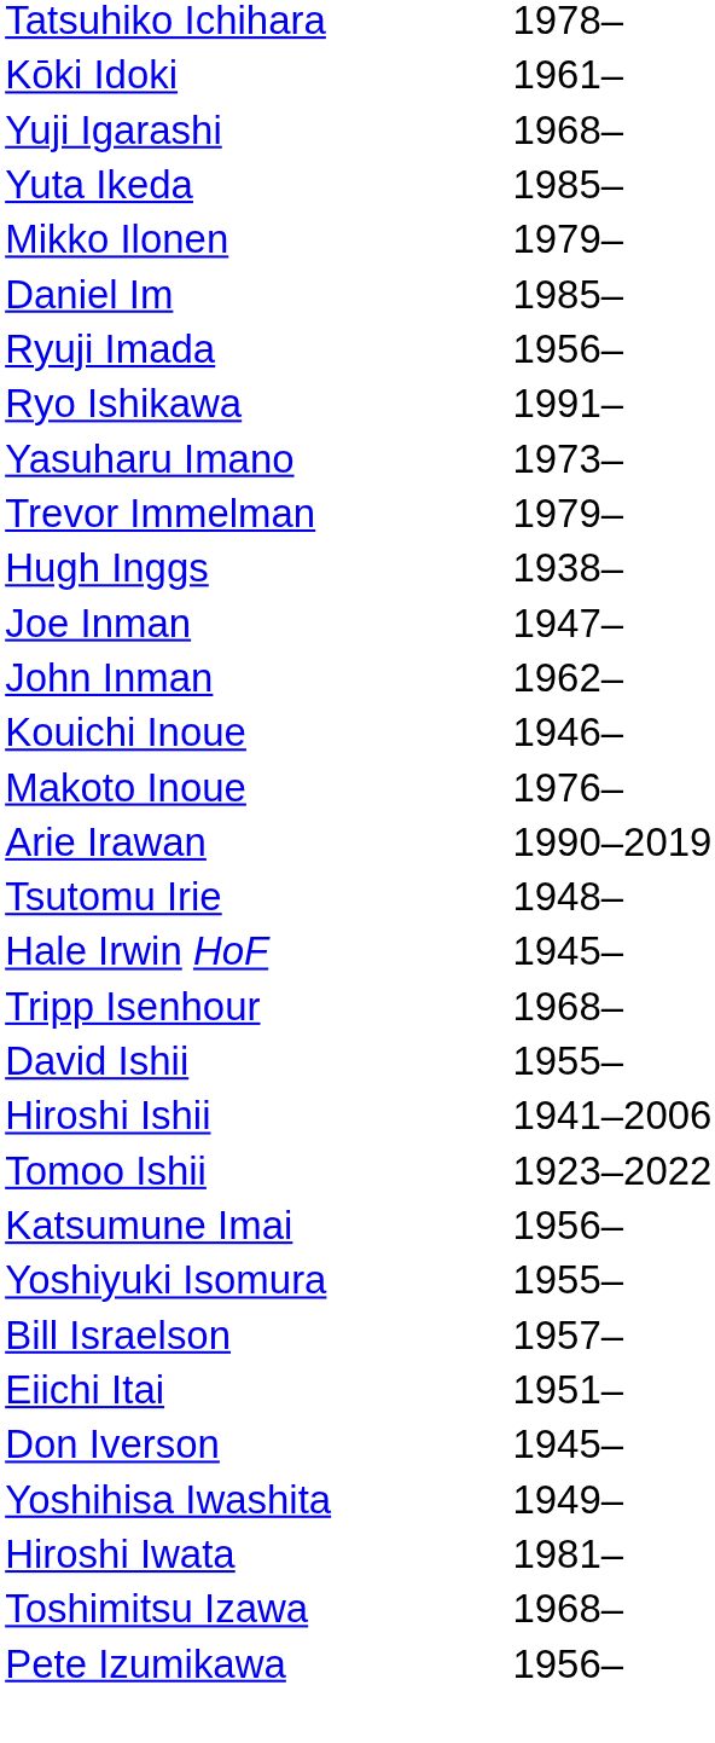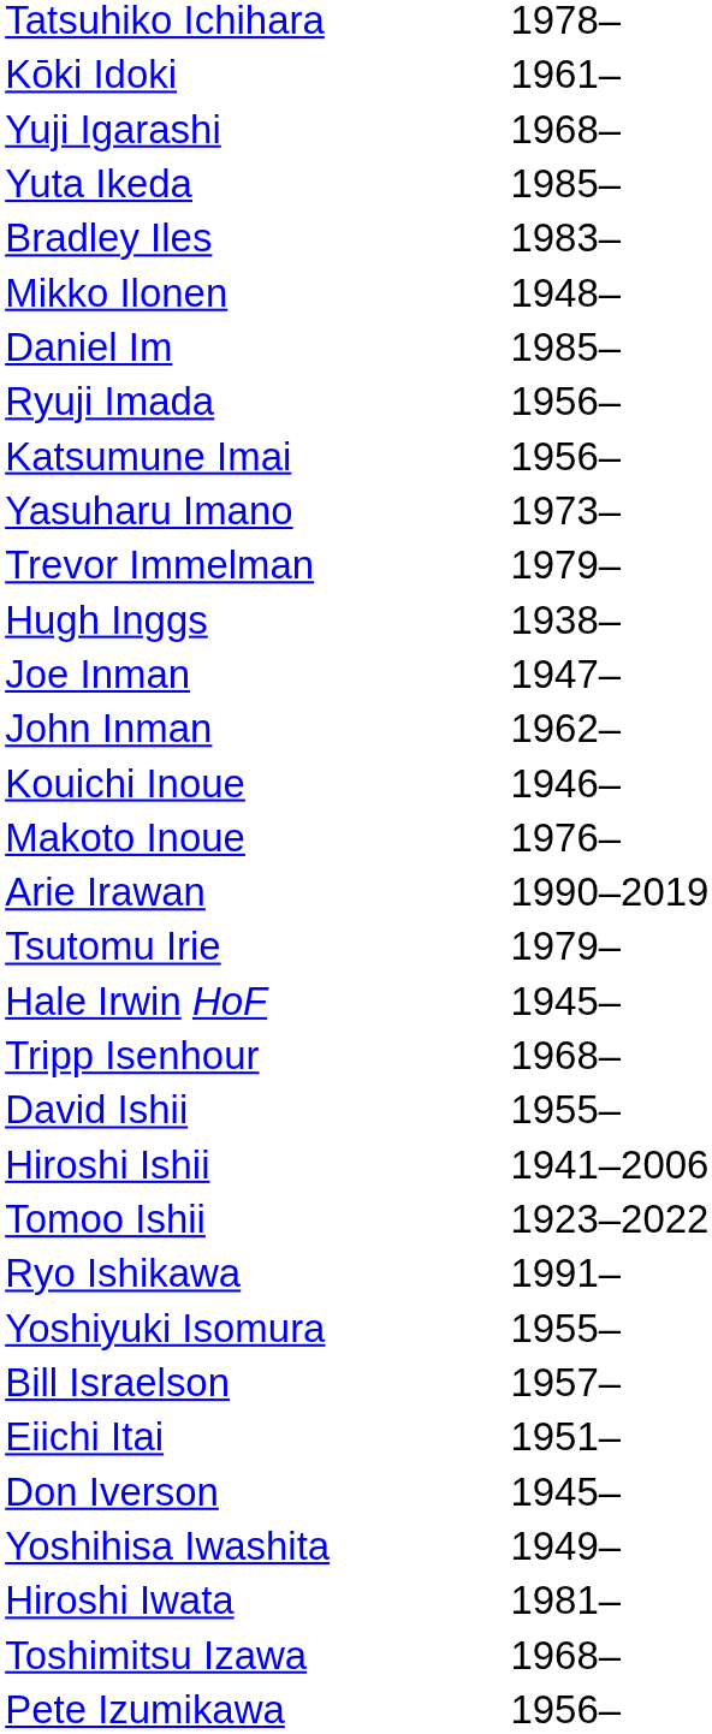 <table>
 <tr>
 <td style="width:200px"> <a href='#'>Tatsuhiko Ichihara</a></td>
 <td>1978–</td>
 </tr>
 <tr>
 <td> <a href='#'>Kōki Idoki</a></td>
 <td>1961–</td>
 </tr>
 <tr>
 <td> <a href='#'>Yuji Igarashi</a></td>
 <td>1968–</td>
 </tr>
 <tr>
 <td> <a href='#'>Yuta Ikeda</a></td>
 <td>1985–</td>
 </tr>
 <tr>
+<td> <a href='#'>Bradley Iles</a></td>
+<td>1983–</td>
+</tr>
+<tr>
 <td> <a href='#'>Mikko Ilonen</a></td>
-<td>1979–</td>
+<td>1948–</td>
 </tr>
 <tr>
 <td> <a href='#'>Daniel Im</a></td>
 <td>1985–</td>
 </tr>
 <tr>
 <td> <a href='#'>Ryuji Imada</a></td>
 <td>1956–</td>
 </tr>
 <tr>
-<td> <a href='#'>Ryo Ishikawa</a></td>
-<td>1991–</td>
+<td> <a href='#'>Katsumune Imai</a></td>
+<td>1956–</td>
 </tr>
 <tr>
 <td> <a href='#'>Yasuharu Imano</a></td>
 <td>1973–</td>
 </tr>
 <tr>
 <td> <a href='#'>Trevor Immelman</a></td>
 <td>1979–</td>
 </tr>
 <tr>
 <td> <a href='#'>Hugh Inggs</a></td>
 <td>1938–</td>
 </tr>
 <tr>
 <td> <a href='#'>Joe Inman</a></td>
 <td>1947–</td>
 </tr>
 <tr>
 <td> <a href='#'>John Inman</a></td>
 <td>1962–</td>
 </tr>
 <tr>
 <td> <a href='#'>Kouichi Inoue</a></td>
 <td>1946–</td>
 </tr>
 <tr>
 <td> <a href='#'>Makoto Inoue</a></td>
 <td>1976–</td>
 </tr>
 <tr>
 <td> <a href='#'>Arie Irawan</a></td>
 <td>1990–2019</td>
 </tr>
 <tr>
 <td> <a href='#'>Tsutomu Irie</a></td>
-<td>1948–</td>
+<td>1979–</td>
 </tr>
 <tr>
 <td> <a href='#'>Hale Irwin</a> <em><a href='#'><span>HoF</span></a></em></td>
 <td>1945–</td>
 </tr>
 <tr>
 <td> <a href='#'>Tripp Isenhour</a></td>
 <td>1968–</td>
 </tr>
 <tr>
 <td> <a href='#'>David Ishii</a></td>
 <td>1955–</td>
 </tr>
 <tr>
 <td> <a href='#'>Hiroshi Ishii</a></td>
 <td>1941–2006</td>
 </tr>
 <tr>
 <td> <a href='#'>Tomoo Ishii</a></td>
 <td>1923–2022</td>
 </tr>
 <tr>
-<td> <a href='#'>Katsumune Imai</a></td>
-<td>1956–</td>
+<td> <a href='#'>Ryo Ishikawa</a></td>
+<td>1991–</td>
 </tr>
 <tr>
 <td> <a href='#'>Yoshiyuki Isomura</a></td>
 <td>1955–</td>
 </tr>
 <tr>
 <td> <a href='#'>Bill Israelson</a></td>
 <td>1957–</td>
 </tr>
 <tr>
 <td> <a href='#'>Eiichi Itai</a></td>
 <td>1951–</td>
 </tr>
 <tr>
 <td> <a href='#'>Don Iverson</a></td>
 <td>1945–</td>
 </tr>
 <tr>
 <td> <a href='#'>Yoshihisa Iwashita</a></td>
 <td>1949–</td>
 </tr>
 <tr>
 <td> <a href='#'>Hiroshi Iwata</a></td>
 <td>1981–</td>
 </tr>
 <tr>
 <td> <a href='#'>Toshimitsu Izawa</a></td>
 <td>1968–</td>
 </tr>
 <tr>
 <td> <a href='#'>Pete Izumikawa</a></td>
 <td>1956–</td>
 </tr>
 </table>
